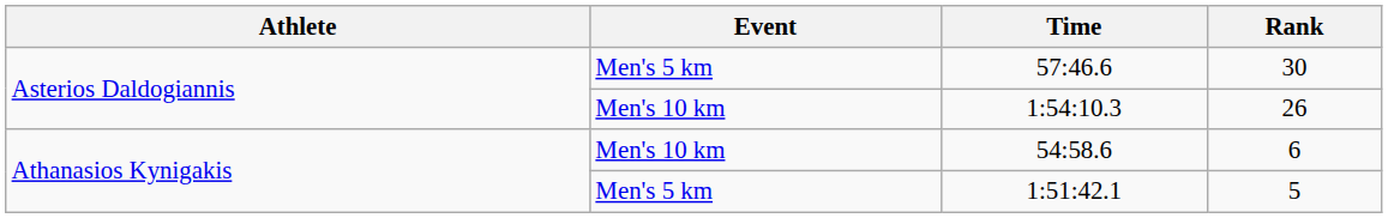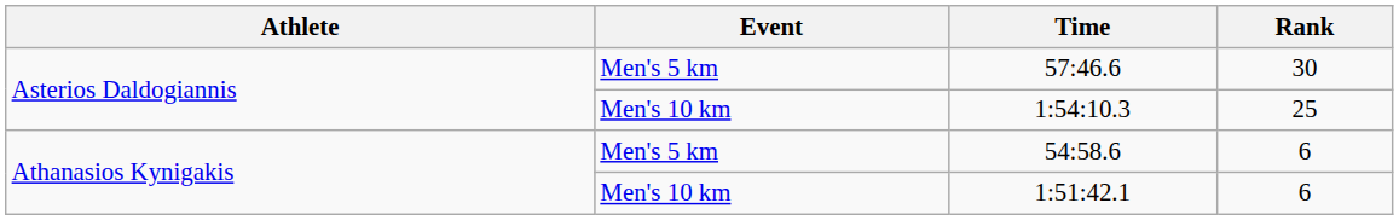 <table class="wikitable" style="text-align:center; font-size:90%; width:50%;">
 <tr>
 <th>Athlete</th>
 <th>Event</th>
 <th>Time</th>
 <th>Rank</th>
 </tr>
 <tr>
 <td align=left rowspan=2><a href='#'>Asterios Daldogiannis</a></td>
 <td align=left><a href='#'>Men's 5 km</a></td>
 <td>57:46.6</td>
 <td>30</td>
 </tr>
 <tr>
 <td align=left><a href='#'>Men's 10 km</a></td>
 <td>1:54:10.3</td>
-<td>26</td>
+<td>25</td>
 </tr>
 <tr>
 <td align=left rowspan=2><a href='#'>Athanasios Kynigakis</a></td>
-<td align=left><a href='#'>Men's 10 km</a></td>
+<td align=left><a href='#'>Men's 5 km</a></td>
 <td>54:58.6</td>
 <td>6</td>
 </tr>
 <tr>
-<td align=left><a href='#'>Men's 5 km</a></td>
+<td align=left><a href='#'>Men's 10 km</a></td>
 <td>1:51:42.1</td>
-<td>5</td>
+<td>6</td>
 </tr>
 </table>
